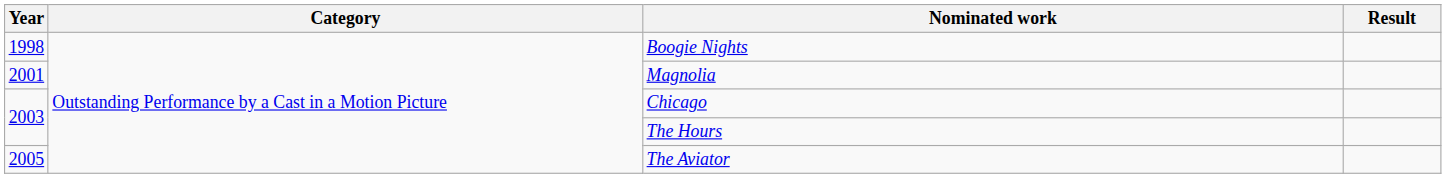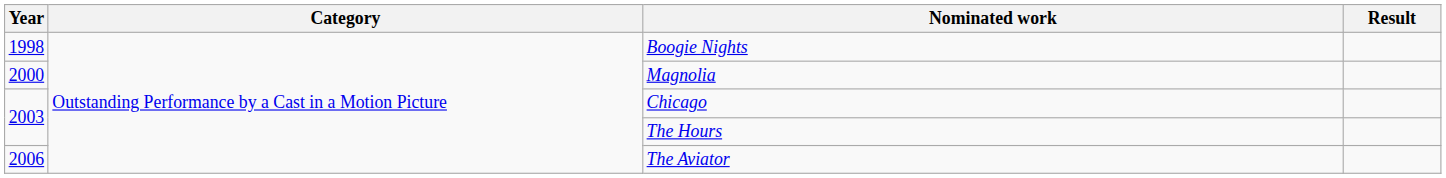 <table class="wikitable sortable">
 <tr>
 <th scope="col" style="width:1em;">Year</th>
 <th scope="col" style="width:33em;">Category</th>
 <th scope="col" style="width:39em;">Nominated work</th>
 <th scope="col" style="width:5em;">Result</th>
 </tr>
 <tr>
 <td><a href='#'>1998</a></td>
 <td rowspan="5"><a href='#'>Outstanding Performance by a Cast in a Motion Picture</a></td>
 <td><em><a href='#'>Boogie Nights</a></em></td>
 <td></td>
 </tr>
 <tr>
-<td><a href='#'>2001</a></td>
+<td><a href='#'>2000</a></td>
 <td><em><a href='#'>Magnolia</a></em></td>
 <td></td>
 </tr>
 <tr>
 <td rowspan="2"><a href='#'>2003</a></td>
 <td><em><a href='#'>Chicago</a></em></td>
 <td></td>
 </tr>
 <tr>
 <td><em><a href='#'>The Hours</a></em></td>
 <td></td>
 </tr>
 <tr>
-<td><a href='#'>2005</a></td>
+<td><a href='#'>2006</a></td>
 <td><em><a href='#'>The Aviator</a></em></td>
 <td></td>
 </tr>
 </table>
